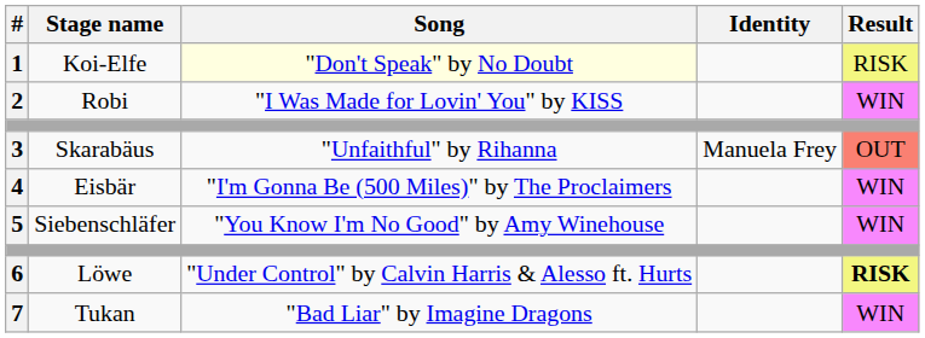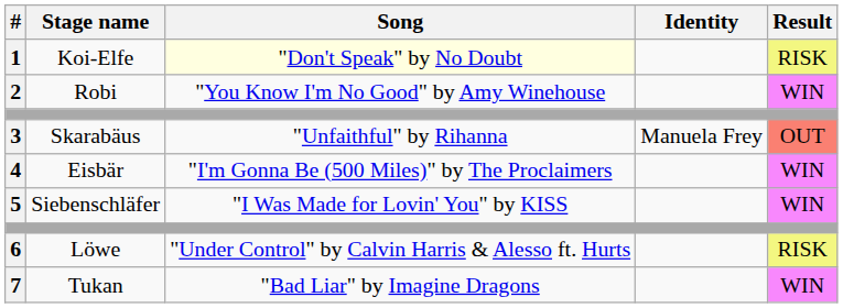 <table class="wikitable plainrowheaders" style="text-align: center">
 <tr>
 <th>#</th>
 <th>Stage name</th>
 <th>Song</th>
 <th>Identity</th>
 <th>Result</th>
 </tr>
 <tr>
 <th>1</th>
 <td>Koi-Elfe</td>
 <td style="background: lightyellow;">"<a href='#'>Don't Speak</a>" by <a href='#'>No Doubt</a></td>
 <td></td>
 <td bgcolor="#F3F781">RISK</td>
 </tr>
 <tr>
 <th>2</th>
 <td>Robi</td>
-<td>"<a href='#'>I Was Made for Lovin' You</a>" by <a href='#'>KISS</a></td>
+<td>"<a href='#'>You Know I'm No Good</a>" by <a href='#'>Amy Winehouse</a></td>
 <td></td>
 <td bgcolor="F888FD">WIN</td>
 </tr>
 <tr>
 <td colspan="5" style="background:darkgray"></td>
 </tr>
 <tr>
 <th>3</th>
 <td>Skarabäus</td>
 <td>"<a href='#'>Unfaithful</a>" by <a href='#'>Rihanna</a></td>
 <td>Manuela Frey</td>
 <td bgcolor="salmon">OUT</td>
 </tr>
 <tr>
 <th>4</th>
 <td>Eisbär</td>
 <td>"<a href='#'>I'm Gonna Be (500 Miles)</a>" by <a href='#'>The Proclaimers</a></td>
 <td></td>
 <td bgcolor="F888FD">WIN</td>
 </tr>
 <tr>
 <th>5</th>
 <td>Siebenschläfer</td>
-<td>"<a href='#'>You Know I'm No Good</a>" by <a href='#'>Amy Winehouse</a></td>
+<td>"<a href='#'>I Was Made for Lovin' You</a>" by <a href='#'>KISS</a></td>
 <td></td>
 <td bgcolor="F888FD">WIN</td>
 </tr>
 <tr>
 <td colspan="5" style="background:darkgray"></td>
 </tr>
 <tr>
 <th>6</th>
 <td>Löwe</td>
 <td>"<a href='#'>Under Control</a>" by <a href='#'>Calvin Harris</a> & <a href='#'>Alesso</a> ft. <a href='#'>Hurts</a></td>
 <td></td>
-<td bgcolor="#F3F781"><strong>RISK</strong></td>
+<td bgcolor="#F3F781">RISK</td>
 </tr>
 <tr>
 <th>7</th>
 <td>Tukan</td>
 <td>"<a href='#'>Bad Liar</a>" by <a href='#'>Imagine Dragons</a></td>
 <td></td>
 <td bgcolor="F888FD">WIN</td>
 </tr>
 </table>
